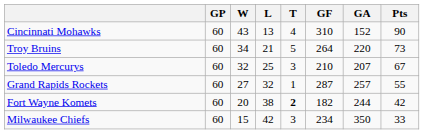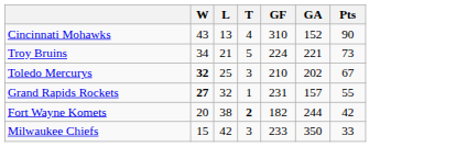 <table class="wikitable sortable" bgcolor="#e0e0e0">
 <tr>
 <th width="40%" bgcolor="#e0e0e0"></th>
-<th width="5%" bgcolor="#e0e0e0">GP</th>
 <th width="5%" bgcolor="#e0e0e0">W</th>
 <th width="5%" bgcolor="#e0e0e0">L</th>
 <th width="5%" bgcolor="#e0e0e0">T</th>
 <th width="7.5%" bgcolor="#e0e0e0">GF</th>
 <th width="7.5%" bgcolor="#e0e0e0">GA</th>
 <th width="7.5%" bgcolor="#e0e0e0">Pts</th>
 </tr>
 <tr align="center">
 <td align="left"><a href='#'>Cincinnati Mohawks</a></td>
-<td>60</td>
 <td>43</td>
 <td>13</td>
 <td>4</td>
 <td>310</td>
 <td>152</td>
 <td>90</td>
 </tr>
 <tr align="center">
 <td align="left"><a href='#'>Troy Bruins</a></td>
-<td>60</td>
 <td>34</td>
 <td>21</td>
 <td>5</td>
-<td>264</td>
-<td>220</td>
+<td>224</td>
+<td>221</td>
 <td>73</td>
 </tr>
 <tr align="center">
 <td align="left"><a href='#'>Toledo Mercurys</a></td>
-<td>60</td>
-<td>32</td>
+<td><strong>32</strong></td>
 <td>25</td>
 <td>3</td>
 <td>210</td>
-<td>207</td>
+<td>202</td>
 <td>67</td>
 </tr>
 <tr align="center">
 <td align="left"><a href='#'>Grand Rapids Rockets</a></td>
-<td>60</td>
-<td>27</td>
+<td><strong>27</strong></td>
 <td>32</td>
 <td>1</td>
-<td>287</td>
-<td>257</td>
+<td>231</td>
+<td>157</td>
 <td>55</td>
 </tr>
 <tr align="center">
 <td align="left"><a href='#'>Fort Wayne Komets</a></td>
-<td>60</td>
 <td>20</td>
 <td>38</td>
 <td><strong>2</strong></td>
 <td>182</td>
 <td>244</td>
 <td>42</td>
 </tr>
 <tr align="center">
 <td align="left"><a href='#'>Milwaukee Chiefs</a></td>
-<td>60</td>
 <td>15</td>
 <td>42</td>
 <td>3</td>
-<td>234</td>
+<td>233</td>
 <td>350</td>
 <td>33</td>
 </tr>
 </table>
